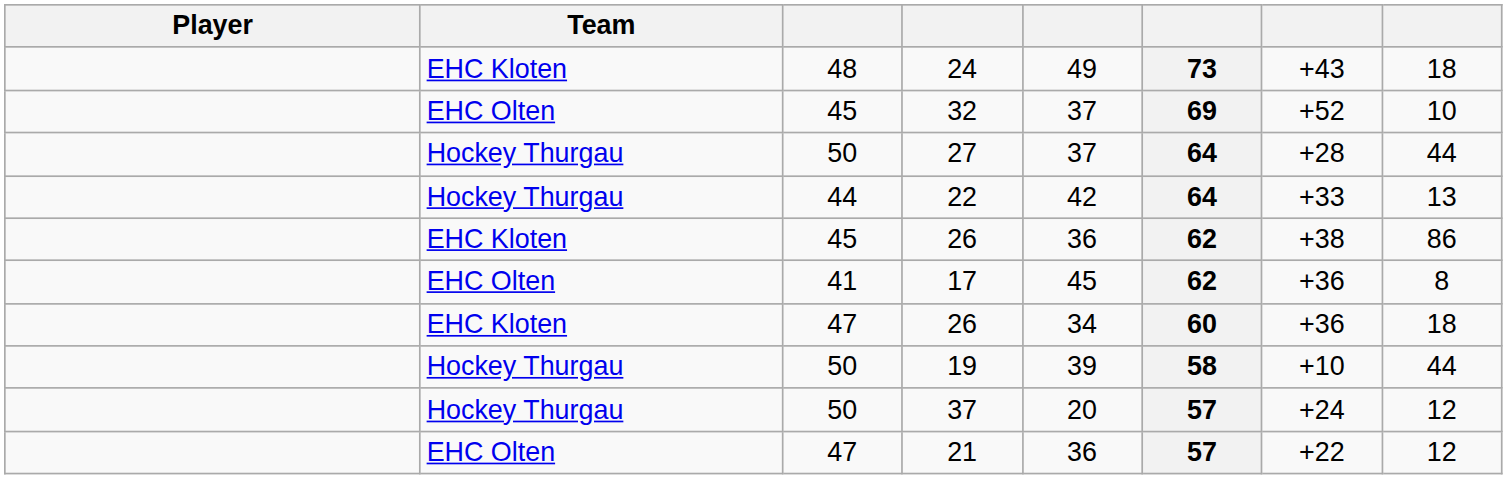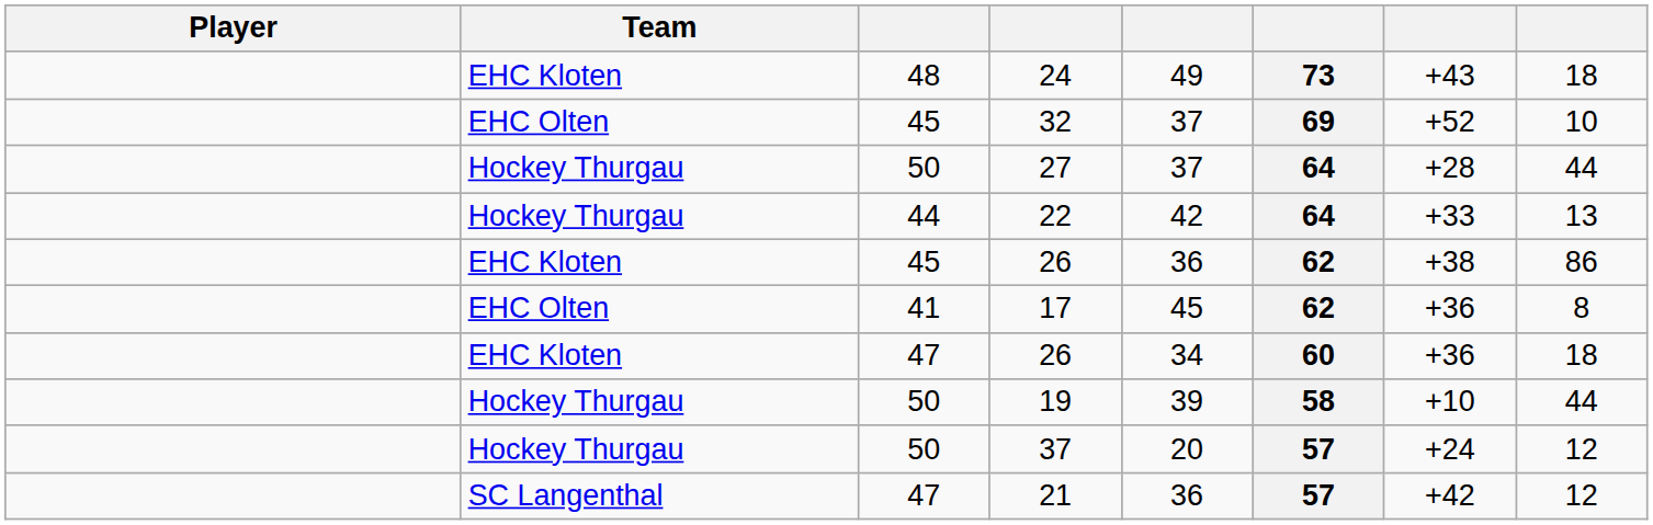 <table class="wikitable sortable" style="text-align: center">
 <tr>
 <th style="width: 15em;">Player</th>
 <th style="width: 13em;">Team</th>
 <th style="width: 4em;"></th>
 <th style="width: 4em;"></th>
 <th style="width: 4em;"></th>
 <th style="width: 4em;"></th>
 <th style="width: 4em;"></th>
 <th style="width: 4em;"></th>
 </tr>
 <tr>
 <td style="text-align:left;"> </td>
 <td style="text-align:left;"><a href='#'>EHC Kloten</a></td>
 <td>48</td>
 <td>24</td>
 <td>49</td>
 <th>73</th>
 <td>+43</td>
 <td>18</td>
 </tr>
 <tr>
 <td style="text-align:left;"> </td>
 <td style="text-align:left;"><a href='#'>EHC Olten</a></td>
 <td>45</td>
 <td>32</td>
 <td>37</td>
 <th>69</th>
 <td>+52</td>
 <td>10</td>
 </tr>
 <tr>
 <td style="text-align:left;"> </td>
 <td style="text-align:left;"><a href='#'>Hockey Thurgau</a></td>
 <td>50</td>
 <td>27</td>
 <td>37</td>
 <th>64</th>
 <td>+28</td>
 <td>44</td>
 </tr>
 <tr>
 <td style="text-align:left;"> </td>
 <td style="text-align:left;"><a href='#'>Hockey Thurgau</a></td>
 <td>44</td>
 <td>22</td>
 <td>42</td>
 <th>64</th>
 <td>+33</td>
 <td>13</td>
 </tr>
 <tr>
 <td style="text-align:left;"> </td>
 <td style="text-align:left;"><a href='#'>EHC Kloten</a></td>
 <td>45</td>
 <td>26</td>
 <td>36</td>
 <th>62</th>
 <td>+38</td>
 <td>86</td>
 </tr>
 <tr>
 <td style="text-align:left;"> </td>
 <td style="text-align:left;"><a href='#'>EHC Olten</a></td>
 <td>41</td>
 <td>17</td>
 <td>45</td>
 <th>62</th>
 <td>+36</td>
 <td>8</td>
 </tr>
 <tr>
 <td style="text-align:left;"> </td>
 <td style="text-align:left;"><a href='#'>EHC Kloten</a></td>
 <td>47</td>
 <td>26</td>
 <td>34</td>
 <th>60</th>
 <td>+36</td>
 <td>18</td>
 </tr>
 <tr>
 <td style="text-align:left;"> </td>
 <td style="text-align:left;"><a href='#'>Hockey Thurgau</a></td>
 <td>50</td>
 <td>19</td>
 <td>39</td>
 <th>58</th>
 <td>+10</td>
 <td>44</td>
 </tr>
 <tr>
 <td style="text-align:left;"> </td>
 <td style="text-align:left;"><a href='#'>Hockey Thurgau</a></td>
 <td>50</td>
 <td>37</td>
 <td>20</td>
 <th>57</th>
 <td>+24</td>
 <td>12</td>
 </tr>
 <tr>
 <td style="text-align:left;"> </td>
-<td style="text-align:left;"><a href='#'>EHC Olten</a></td>
+<td style="text-align:left;"><a href='#'>SC Langenthal</a></td>
 <td>47</td>
 <td>21</td>
 <td>36</td>
 <th>57</th>
-<td>+22</td>
+<td>+42</td>
 <td>12</td>
 </tr>
 </table>
